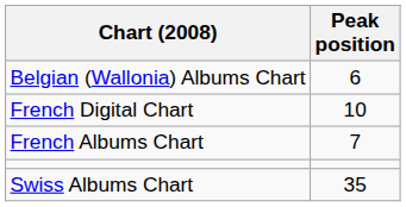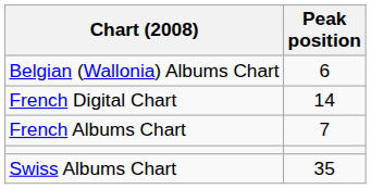 <table class="wikitable sortable">
 <tr>
 <th>Chart (2008)</th>
 <th>Peak<br>position</th>
 </tr>
 <tr>
 <td><a href='#'>Belgian</a> (<a href='#'>Wallonia</a>) Albums Chart</td>
 <td style="text-align:center;">6</td>
 </tr>
 <tr>
 <td><a href='#'>French</a> Digital Chart</td>
-<td style="text-align:center;">10</td>
+<td style="text-align:center;">14</td>
 </tr>
 <tr>
 <td><a href='#'>French</a> Albums Chart</td>
 <td style="text-align:center;">7</td>
 </tr>
 <tr>
 <td></td>
 </tr>
 <tr>
 <td><a href='#'>Swiss</a> Albums Chart</td>
 <td style="text-align:center;">35</td>
 </tr>
 </table>
